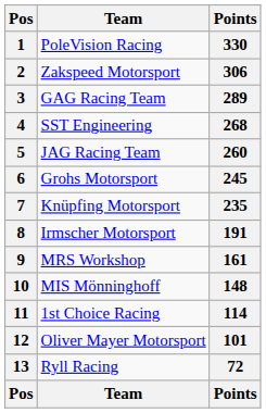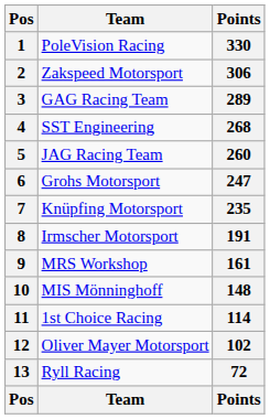 <table class="wikitable" style="font-size:85%; text-align:center">
 <tr style="background:#f9f9f9" valign="top">
 <th valign="middle">Pos</th>
 <th valign="middle">Team</th>
 <th valign="middle">Points</th>
 </tr>
 <tr>
 <th>1</th>
 <td align="left"> <a href='#'>PoleVision Racing</a></td>
 <th>330</th>
 </tr>
 <tr>
 <th>2</th>
 <td align="left"> <a href='#'>Zakspeed Motorsport</a></td>
 <th>306</th>
 </tr>
 <tr>
 <th>3</th>
 <td align="left"> <a href='#'>GAG Racing Team</a></td>
 <th>289</th>
 </tr>
 <tr>
 <th>4</th>
 <td align="left"> <a href='#'>SST Engineering</a></td>
 <th>268</th>
 </tr>
 <tr>
 <th>5</th>
 <td align="left"> <a href='#'>JAG Racing Team</a></td>
 <th>260</th>
 </tr>
 <tr>
 <th>6</th>
 <td align="left"> <a href='#'>Grohs Motorsport</a></td>
-<th>245</th>
+<th>247</th>
 </tr>
 <tr>
 <th>7</th>
 <td align="left"> <a href='#'>Knüpfing Motorsport</a></td>
 <th>235</th>
 </tr>
 <tr>
 <th>8</th>
 <td align="left"> <a href='#'>Irmscher Motorsport</a></td>
 <th>191</th>
 </tr>
 <tr>
 <th>9</th>
 <td align="left"> <a href='#'>MRS Workshop</a></td>
 <th>161</th>
 </tr>
 <tr>
 <th>10</th>
 <td align="left"> <a href='#'>MIS Mönninghoff</a></td>
 <th>148</th>
 </tr>
 <tr>
 <th>11</th>
 <td align="left"> <a href='#'>1st Choice Racing</a></td>
 <th>114</th>
 </tr>
 <tr>
 <th>12</th>
 <td align="left"> <a href='#'>Oliver Mayer Motorsport</a></td>
-<th>101</th>
+<th>102</th>
 </tr>
 <tr>
 <th>13</th>
 <td align="left"> <a href='#'>Ryll Racing</a></td>
 <th>72</th>
 </tr>
 <tr style="background:#f9f9f9" valign="top">
 <th valign="middle">Pos</th>
 <th valign="middle">Team</th>
 <th valign="middle">Points</th>
 </tr>
 </table>
